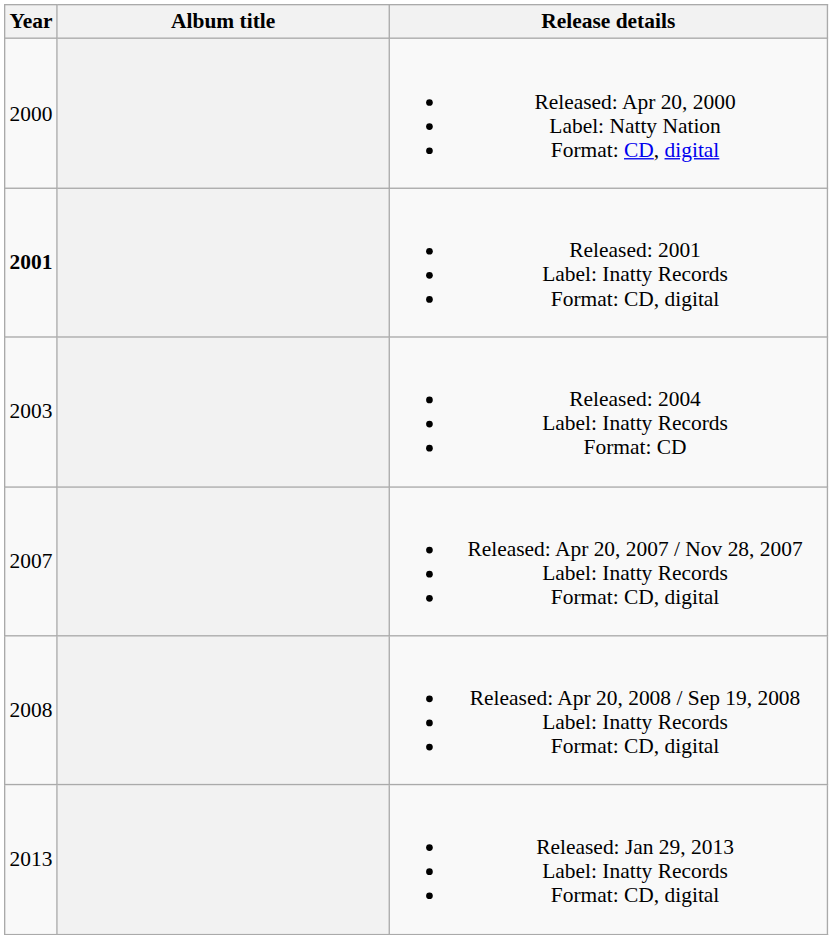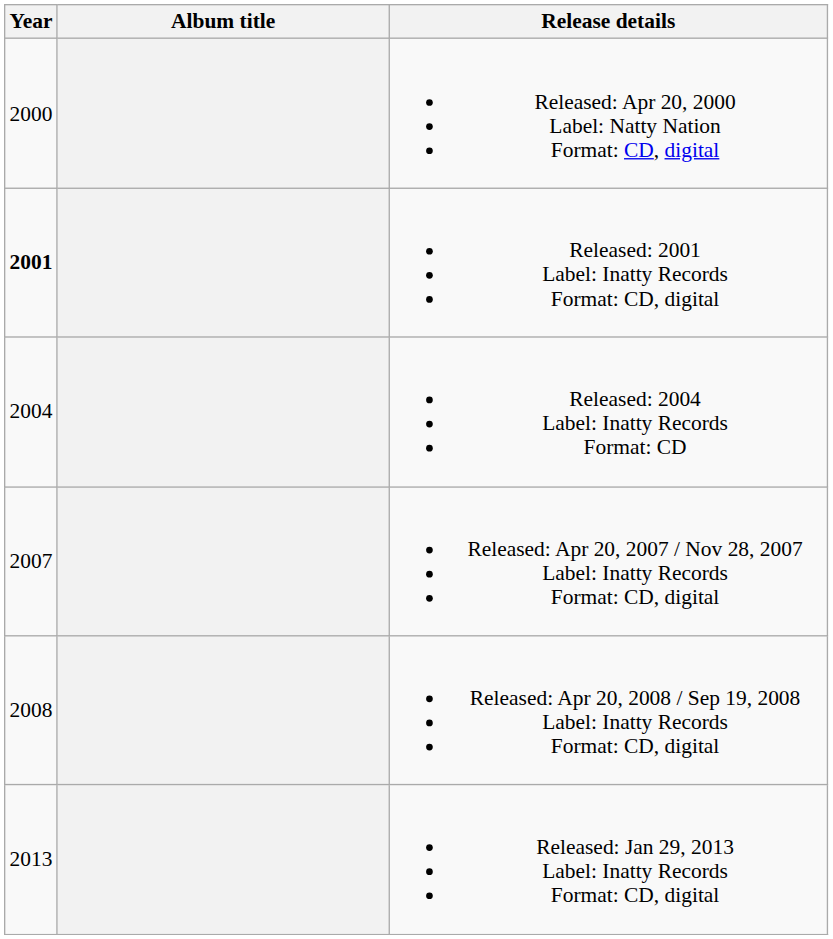 <table class="wikitable plainrowheaders" style="text-align:center;">
 <tr>
 <th>Year</th>
 <th scope="col" rowspan="1" style="width:15em;">Album title</th>
 <th scope="col" rowspan="1" style="width:20em;">Release details</th>
 </tr>
 <tr>
 <td>2000</td>
 <th></th>
 <td><br><ul><li>Released: Apr 20, 2000</li><li>Label: Natty Nation</li><li>Format: <a href='#'>CD</a>, <a href='#'>digital</a></li></ul></td>
 </tr>
 <tr>
 <td><strong>2001</strong></td>
 <th></th>
 <td><br><ul><li>Released: 2001</li><li>Label: Inatty Records</li><li>Format: CD, digital</li></ul></td>
 </tr>
 <tr>
-<td>2003</td>
+<td>2004</td>
 <th></th>
 <td><br><ul><li>Released: 2004</li><li>Label: Inatty Records</li><li>Format: CD</li></ul></td>
 </tr>
 <tr>
 <td>2007</td>
 <th></th>
 <td><br><ul><li>Released: Apr 20, 2007 / Nov 28, 2007</li><li>Label: Inatty Records</li><li>Format: CD, digital</li></ul></td>
 </tr>
 <tr>
 <td>2008</td>
 <th></th>
 <td><br><ul><li>Released: Apr 20, 2008 / Sep 19, 2008</li><li>Label: Inatty Records</li><li>Format: CD, digital</li></ul></td>
 </tr>
 <tr>
 <td>2013</td>
 <th></th>
 <td><br><ul><li>Released: Jan 29, 2013</li><li>Label: Inatty Records</li><li>Format: CD, digital</li></ul></td>
 </tr>
 <tr>
 </tr>
 </table>
